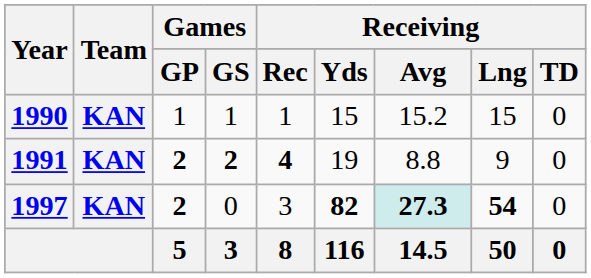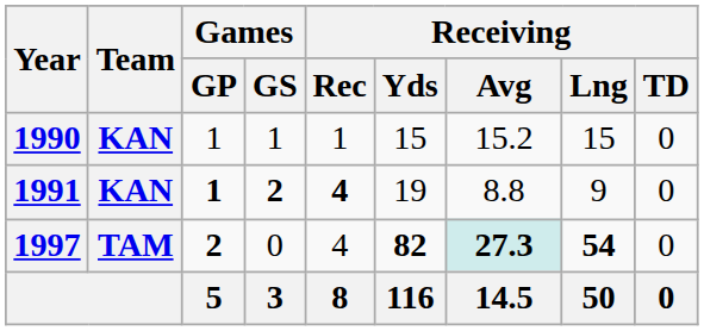 <table class="wikitable" style="text-align:center">
 <tr>
 <th rowspan="2">Year</th>
 <th rowspan="2">Team</th>
 <th colspan="2">Games</th>
 <th colspan="5">Receiving</th>
 </tr>
 <tr>
 <th>GP</th>
 <th>GS</th>
 <th>Rec</th>
 <th>Yds</th>
 <th>Avg</th>
 <th>Lng</th>
 <th>TD</th>
 </tr>
 <tr>
 <th><a href='#'>1990</a></th>
 <th><a href='#'>KAN</a></th>
 <td>1</td>
 <td>1</td>
 <td>1</td>
 <td>15</td>
 <td>15.2</td>
 <td>15</td>
 <td>0</td>
 </tr>
 <tr>
 <th><a href='#'>1991</a></th>
 <th><a href='#'>KAN</a></th>
-<td><strong>2</strong></td>
+<td><strong>1</strong></td>
 <td><strong>2</strong></td>
 <td><strong>4</strong></td>
 <td>19</td>
 <td>8.8</td>
 <td>9</td>
 <td>0</td>
 </tr>
 <tr>
 <th><a href='#'>1997</a></th>
-<th><a href='#'>KAN</a></th>
+<th><a href='#'>TAM</a></th>
 <td><strong>2</strong></td>
 <td>0</td>
-<td>3</td>
+<td>4</td>
 <td><strong>82</strong></td>
 <td style="background:#cfecec; width:3em;"><strong>27.3</strong></td>
 <td><strong>54</strong></td>
 <td>0</td>
 </tr>
 <tr>
 <th colspan="2"></th>
 <th>5</th>
 <th>3</th>
 <th>8</th>
 <th>116</th>
 <th>14.5</th>
 <th>50</th>
 <th>0</th>
 </tr>
 </table>
